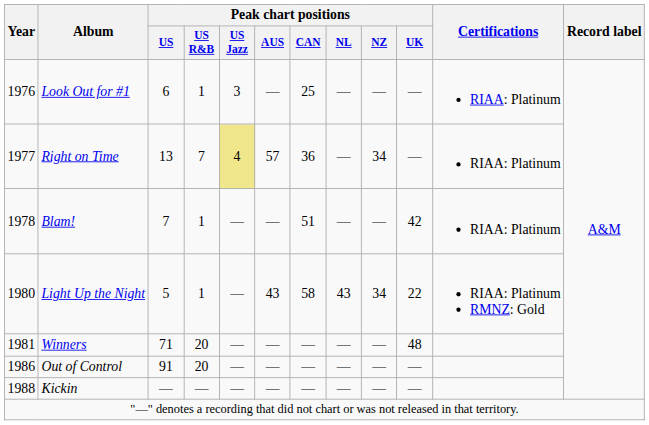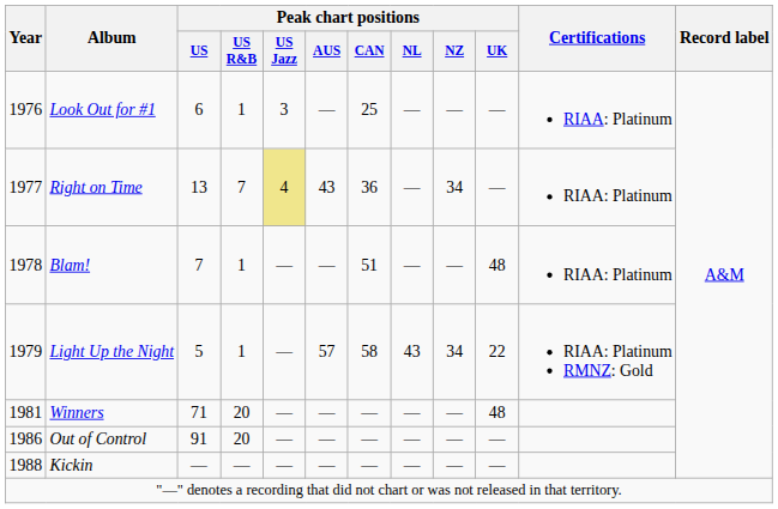 <table class="wikitable" style="text-align:center;">
 <tr>
 <th rowspan="2">Year</th>
 <th rowspan="2">Album</th>
 <th colspan="8">Peak chart positions</th>
 <th rowspan="2"><a href='#'>Certifications</a></th>
 <th rowspan="2">Record label</th>
 </tr>
 <tr style="font-size:smaller;">
 <th width="35"><a href='#'>US</a><br></th>
 <th width="35"><a href='#'>US<br>R&B</a><br></th>
 <th width="35"><a href='#'>US<br>Jazz</a><br></th>
 <th width="35"><a href='#'>AUS</a><br></th>
 <th width="35"><a href='#'>CAN</a><br></th>
 <th width="35"><a href='#'>NL</a><br></th>
 <th width="35"><a href='#'>NZ</a><br></th>
 <th width="35"><a href='#'>UK</a><br></th>
 </tr>
 <tr>
 <td rowspan="1">1976</td>
 <td align="left"><em><a href='#'>Look Out for #1</a></em></td>
 <td>6</td>
 <td>1</td>
 <td>3</td>
 <td>—</td>
 <td>25</td>
 <td>—</td>
 <td>—</td>
 <td>—</td>
 <td align="left"><br><ul><li><a href='#'>RIAA</a>: Platinum</li></ul></td>
 <td rowspan="7"><a href='#'>A&M</a></td>
 </tr>
 <tr>
 <td rowspan="1">1977</td>
 <td align="left"><em><a href='#'>Right on Time</a></em></td>
 <td>13</td>
 <td>7</td>
 <td style="background: khaki;">4</td>
-<td>57</td>
+<td>43</td>
 <td>36</td>
 <td>—</td>
 <td>34</td>
 <td>—</td>
 <td align="left"><br><ul><li>RIAA: Platinum</li></ul></td>
 </tr>
 <tr>
 <td rowspan="1">1978</td>
 <td align="left"><em><a href='#'>Blam!</a></em></td>
 <td>7</td>
 <td>1</td>
 <td>—</td>
 <td>—</td>
 <td>51</td>
 <td>—</td>
 <td>—</td>
-<td>42</td>
+<td>48</td>
 <td align="left"><br><ul><li>RIAA: Platinum</li></ul></td>
 </tr>
 <tr>
-<td rowspan="1">1980</td>
+<td rowspan="1">1979</td>
 <td align="left"><em><a href='#'>Light Up the Night</a></em></td>
 <td>5</td>
 <td>1</td>
 <td>—</td>
-<td>43</td>
+<td>57</td>
 <td>58</td>
 <td>43</td>
 <td>34</td>
 <td>22</td>
 <td align="left"><br><ul><li>RIAA: Platinum</li><li><a href='#'>RMNZ</a>: Gold</li></ul></td>
 </tr>
 <tr>
 <td rowspan="1">1981</td>
 <td align="left"><em><a href='#'>Winners</a></em></td>
 <td>71</td>
 <td>20</td>
 <td>—</td>
 <td>—</td>
 <td>—</td>
 <td>—</td>
 <td>—</td>
 <td>48</td>
 <td align="left"></td>
 </tr>
 <tr>
 <td rowspan="1">1986</td>
 <td align="left"><em>Out of Control</em></td>
 <td>91</td>
 <td>20</td>
 <td>—</td>
 <td>—</td>
 <td>—</td>
 <td>—</td>
 <td>—</td>
 <td>—</td>
 <td align="left"></td>
 </tr>
 <tr>
 <td rowspan="1">1988</td>
 <td align="left"><em>Kickin<strong></td>
 <td>—</td>
 <td>—</td>
 <td>—</td>
 <td>—</td>
 <td>—</td>
 <td>—</td>
 <td>—</td>
 <td>—</td>
 <td align="left"></td>
 </tr>
 <tr>
 <td colspan="15" style="font-size:90%">"—" denotes a recording that did not chart or was not released in that territory.</td>
 </tr>
 </table>
